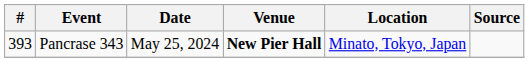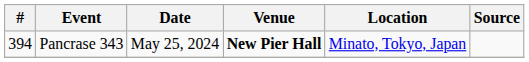 <table class="sortable wikitable succession-box" style="font-size:90%;">
 <tr>
 <th scope="col">#</th>
 <th scope="col">Event</th>
 <th scope="col">Date</th>
 <th scope="col">Venue</th>
 <th scope="col">Location</th>
 <th scope="col">Source</th>
 </tr>
 <tr>
-<td>393</td>
+<td>394</td>
 <td>Pancrase 343</td>
 <td>May 25, 2024</td>
 <td><strong>New Pier Hall</strong></td>
 <td><a href='#'>Minato, Tokyo, Japan</a></td>
 <td></td>
 </tr>
 <tr>
 </tr>
 </table>
